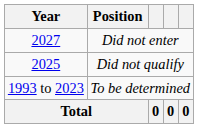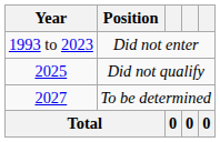 <table class="wikitable" style="text-align: center;font-size:90%;">
 <tr>
 <th>Year</th>
 <th>Position</th>
 <th></th>
 <th></th>
 <th></th>
 </tr>
 <tr>
-<td> <a href='#'>2027</a></td>
+<td> <a href='#'>1993</a> to  <a href='#'>2023</a></td>
 <td colspan=5><em>Did not enter</em></td>
 </tr>
 <tr>
 <td> <a href='#'>2025</a></td>
 <td colspan=5><em>Did not qualify</em></td>
 </tr>
 <tr>
-<td> <a href='#'>1993</a> to  <a href='#'>2023</a></td>
+<td> <a href='#'>2027</a></td>
 <td colspan=5><em>To be determined</em></td>
 </tr>
 <tr>
 <th colspan=2 align=left>Total</th>
 <th>0</th>
 <th>0</th>
 <th>0</th>
 </tr>
 </table>
